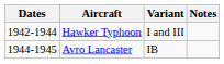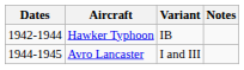 <table class="wikitable">
 <tr>
 <th>Dates</th>
 <th>Aircraft</th>
 <th>Variant</th>
 <th>Notes</th>
 </tr>
 <tr>
 <td>1942-1944</td>
 <td><a href='#'>Hawker Typhoon</a></td>
-<td>I and III</td>
+<td>IB</td>
 <td></td>
 </tr>
 <tr>
 <td>1944-1945</td>
 <td><a href='#'>Avro Lancaster</a></td>
-<td>IB</td>
+<td>I and III</td>
 <td></td>
 </tr>
 </table>
